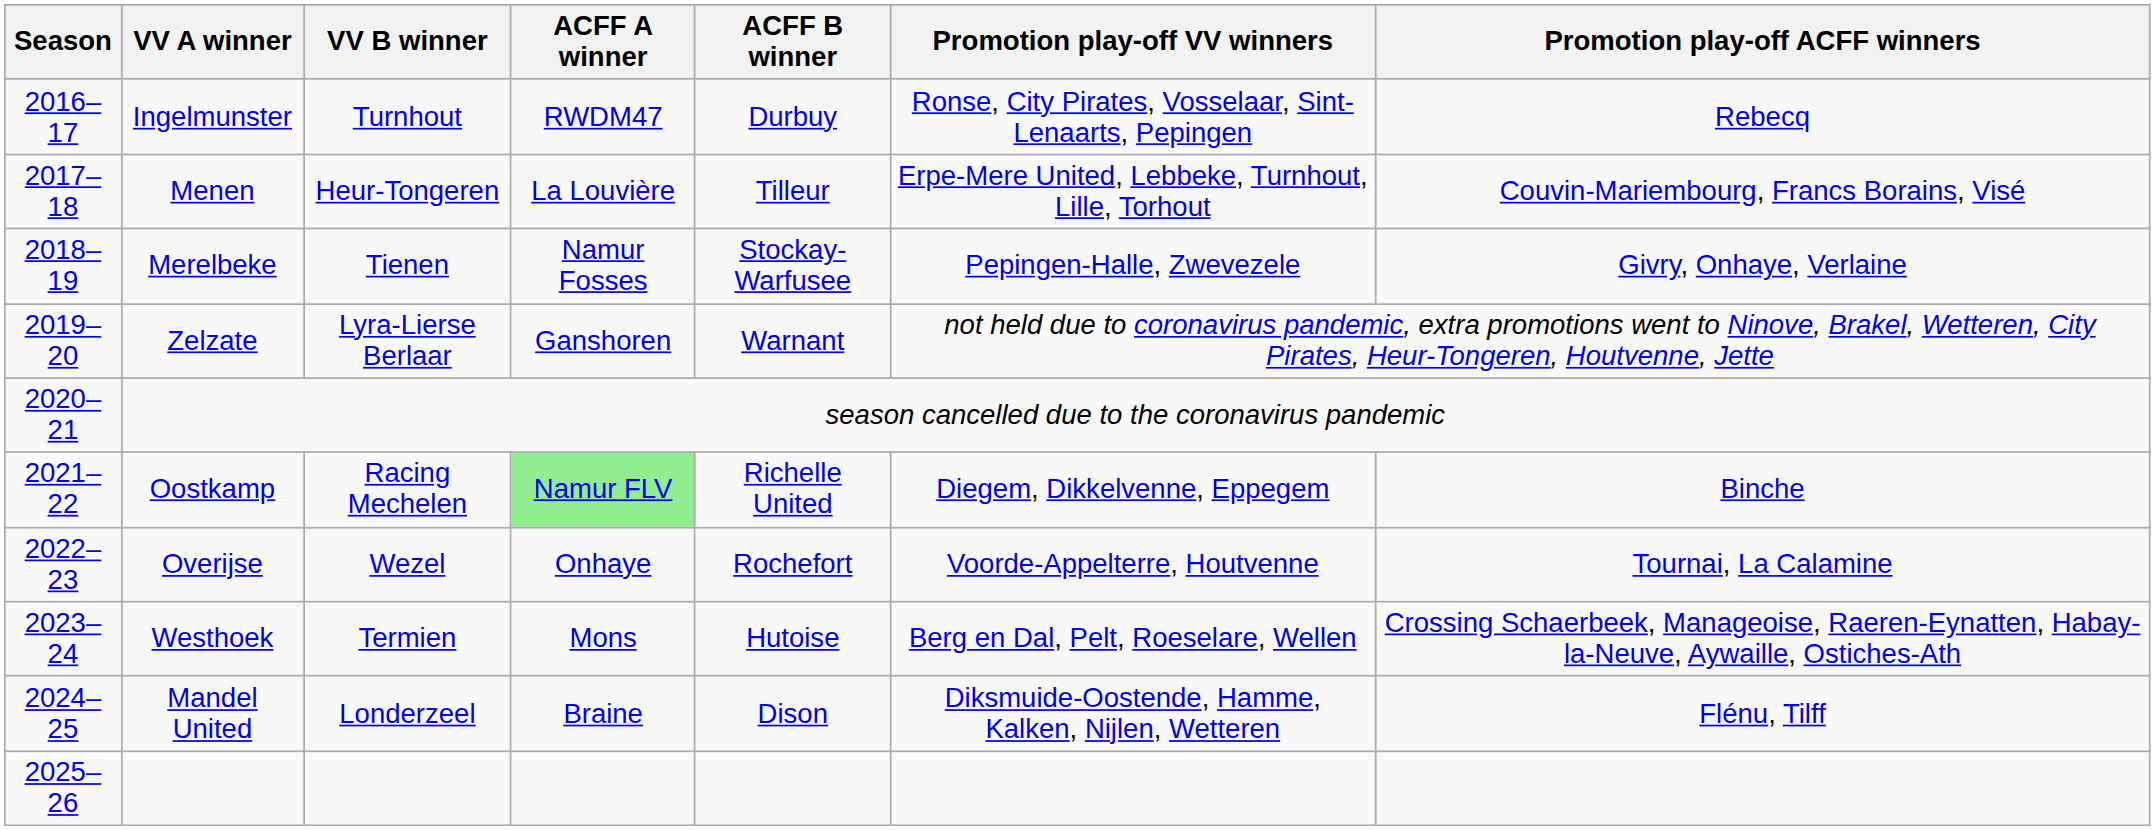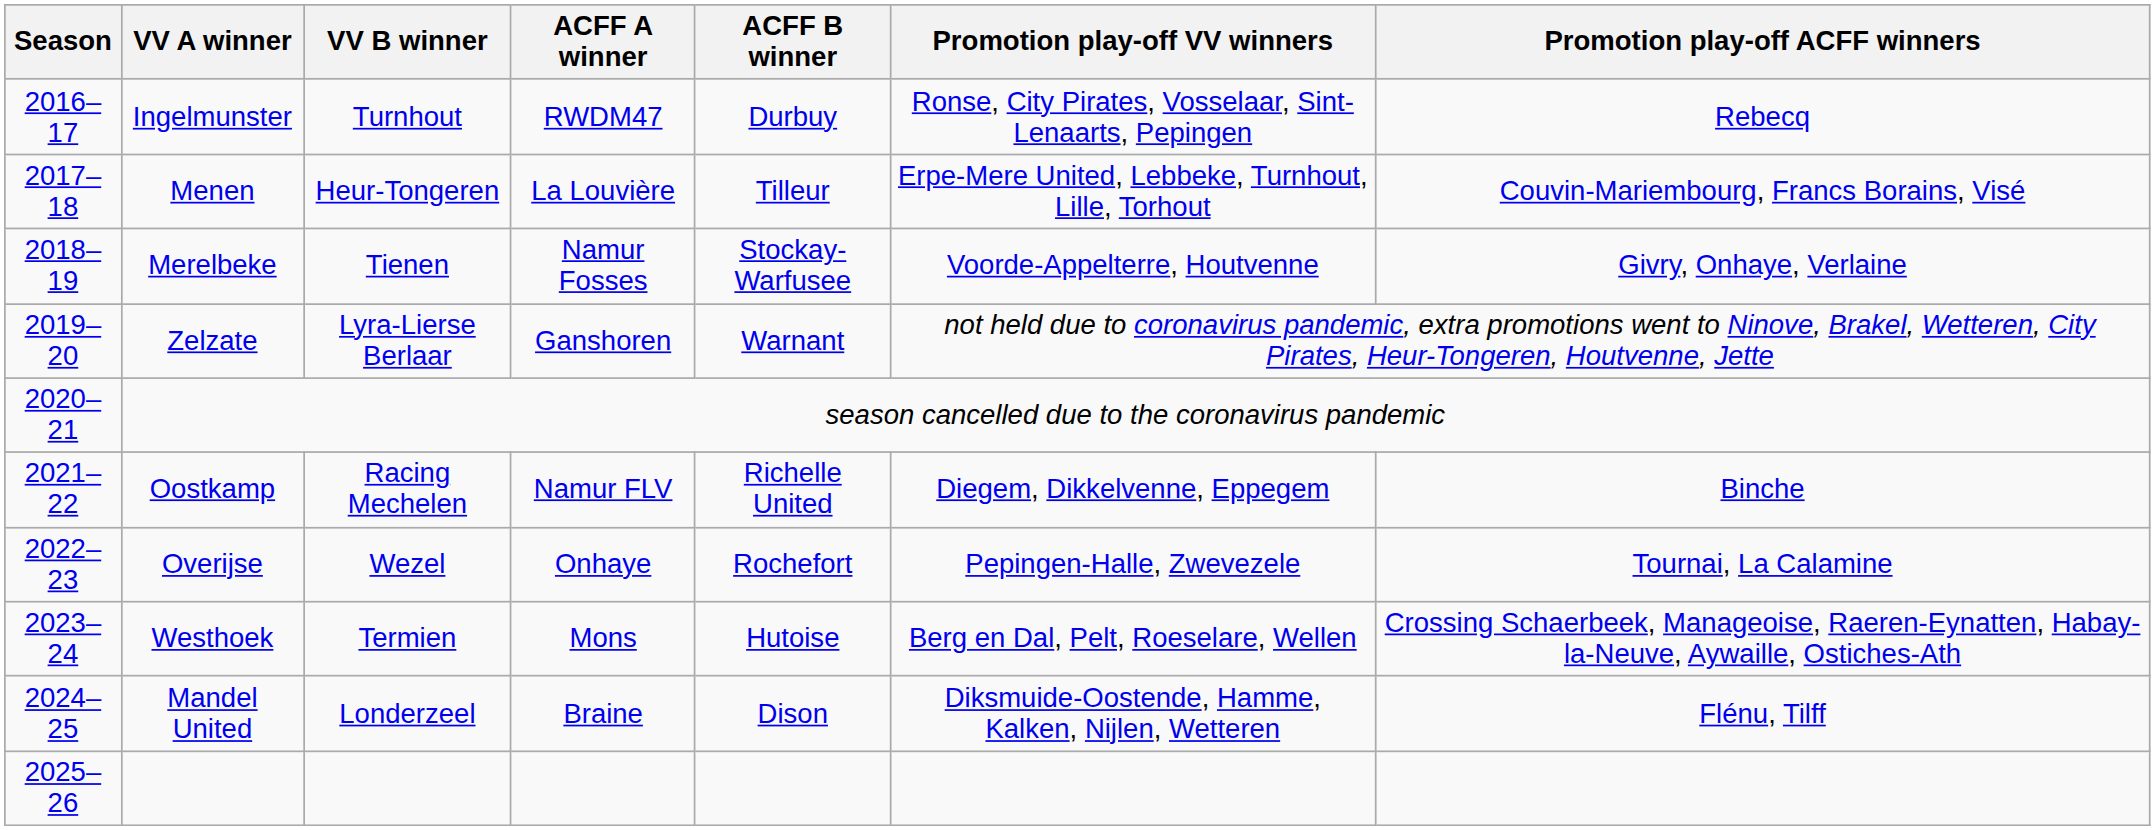 <table class="wikitable sortable" style="text-align:center;">
 <tr>
 <th>Season</th>
 <th>VV A winner</th>
 <th>VV B winner</th>
 <th>ACFF A winner</th>
 <th>ACFF B winner</th>
 <th>Promotion play-off VV winners</th>
 <th>Promotion play-off ACFF winners</th>
 </tr>
 <tr>
 <td><a href='#'>2016–17</a></td>
 <td><a href='#'>Ingelmunster</a></td>
 <td><a href='#'>Turnhout</a></td>
 <td><a href='#'>RWDM47</a></td>
 <td><a href='#'>Durbuy</a></td>
 <td><a href='#'>Ronse</a>, <a href='#'>City Pirates</a>, <a href='#'>Vosselaar</a>, <a href='#'>Sint-Lenaarts</a>, <a href='#'>Pepingen</a></td>
 <td><a href='#'>Rebecq</a></td>
 </tr>
 <tr>
 <td><a href='#'>2017–18</a></td>
 <td><a href='#'>Menen</a></td>
 <td><a href='#'>Heur-Tongeren</a></td>
 <td><a href='#'>La Louvière</a></td>
 <td><a href='#'>Tilleur</a></td>
 <td><a href='#'>Erpe-Mere United</a>, <a href='#'>Lebbeke</a>, <a href='#'>Turnhout</a>, <a href='#'>Lille</a>, <a href='#'>Torhout</a></td>
 <td><a href='#'>Couvin-Mariembourg</a>, <a href='#'>Francs Borains</a>, <a href='#'>Visé</a></td>
 </tr>
 <tr>
 <td><a href='#'>2018–19</a></td>
 <td><a href='#'>Merelbeke</a></td>
 <td><a href='#'>Tienen</a></td>
 <td><a href='#'>Namur Fosses</a></td>
 <td><a href='#'>Stockay-Warfusee</a></td>
-<td><a href='#'>Pepingen-Halle</a>, <a href='#'>Zwevezele</a></td>
+<td><a href='#'>Voorde-Appelterre</a>, <a href='#'>Houtvenne</a></td>
 <td><a href='#'>Givry</a>, <a href='#'>Onhaye</a>, <a href='#'>Verlaine</a></td>
 </tr>
 <tr>
 <td><a href='#'>2019–20</a></td>
 <td><a href='#'>Zelzate</a></td>
 <td><a href='#'>Lyra-Lierse Berlaar</a></td>
 <td><a href='#'>Ganshoren</a></td>
 <td><a href='#'>Warnant</a></td>
 <td colspan=2><em>not held due to <a href='#'>coronavirus pandemic</a>, extra promotions went to <a href='#'>Ninove</a>, <a href='#'>Brakel</a>, <a href='#'>Wetteren</a>, <a href='#'>City Pirates</a>, <a href='#'>Heur-Tongeren</a>, <a href='#'>Houtvenne</a>, <a href='#'>Jette</a></em></td>
 </tr>
 <tr>
 <td><a href='#'>2020–21</a></td>
 <td colspan=6><em>season cancelled due to the coronavirus pandemic</em></td>
 </tr>
 <tr>
 <td><a href='#'>2021–22</a></td>
 <td><a href='#'>Oostkamp</a></td>
 <td><a href='#'>Racing Mechelen</a></td>
-<td style="background: lightgreen;"><a href='#'>Namur FLV</a></td>
+<td><a href='#'>Namur FLV</a></td>
 <td><a href='#'>Richelle United</a></td>
 <td><a href='#'>Diegem</a>, <a href='#'>Dikkelvenne</a>, <a href='#'>Eppegem</a></td>
 <td><a href='#'>Binche</a></td>
 </tr>
 <tr>
 <td><a href='#'>2022–23</a></td>
 <td><a href='#'>Overijse</a></td>
 <td><a href='#'>Wezel</a></td>
 <td><a href='#'>Onhaye</a></td>
 <td><a href='#'>Rochefort</a></td>
-<td><a href='#'>Voorde-Appelterre</a>, <a href='#'>Houtvenne</a></td>
+<td><a href='#'>Pepingen-Halle</a>, <a href='#'>Zwevezele</a></td>
 <td><a href='#'>Tournai</a>, <a href='#'>La Calamine</a></td>
 </tr>
 <tr>
 <td><a href='#'>2023–24</a></td>
 <td><a href='#'>Westhoek</a></td>
 <td><a href='#'>Termien</a></td>
 <td><a href='#'>Mons</a></td>
 <td><a href='#'>Hutoise</a></td>
 <td><a href='#'>Berg en Dal</a>, <a href='#'>Pelt</a>, <a href='#'>Roeselare</a>, <a href='#'>Wellen</a></td>
 <td><a href='#'>Crossing Schaerbeek</a>, <a href='#'>Manageoise</a>, <a href='#'>Raeren-Eynatten</a>, <a href='#'>Habay-la-Neuve</a>, <a href='#'>Aywaille</a>, <a href='#'>Ostiches-Ath</a></td>
 </tr>
 <tr>
 <td><a href='#'>2024–25</a></td>
 <td><a href='#'>Mandel United</a></td>
 <td><a href='#'>Londerzeel</a></td>
 <td><a href='#'>Braine</a></td>
 <td><a href='#'>Dison</a></td>
 <td><a href='#'>Diksmuide-Oostende</a>, <a href='#'>Hamme</a>, <a href='#'>Kalken</a>, <a href='#'>Nijlen</a>, <a href='#'>Wetteren</a></td>
 <td><a href='#'>Flénu</a>, <a href='#'>Tilff</a></td>
 </tr>
 <tr>
 <td><a href='#'>2025–26</a></td>
 <td></td>
 <td></td>
 <td></td>
 <td></td>
 <td></td>
 <td></td>
 </tr>
 </table>
